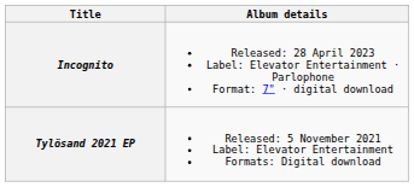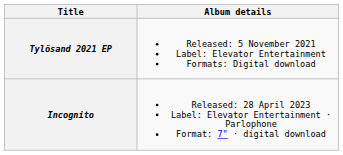 <table class="wikitable plainrowheaders" style="text-align:center;" border="1">
 <tr>
 <th scope="col" style="width:15em;">Title</th>
 <th scope="col" style="width:23em;">Album details</th>
 </tr>
 <tr>
+<th scope="row"><em>Tylösand 2021 EP</em></th>
+<td><br><ul><li>Released: 5 November 2021</li><li>Label: Elevator Entertainment</li><li>Formats: Digital download</li></ul></td>
+</tr>
+<tr>
 <th scope="row"><em>Incognito</em><br></th>
 <td><br><ul><li>Released: 28 April 2023</li><li>Label: Elevator Entertainment · Parlophone</li><li>Format: <a href='#'>7"</a> · digital download</li></ul></td>
 </tr>
-<tr>
-<th scope="row"><em>Tylösand 2021 EP</em></th>
-<td><br><ul><li>Released: 5 November 2021</li><li>Label: Elevator Entertainment</li><li>Formats: Digital download</li></ul></td>
-</tr>
 </table>
